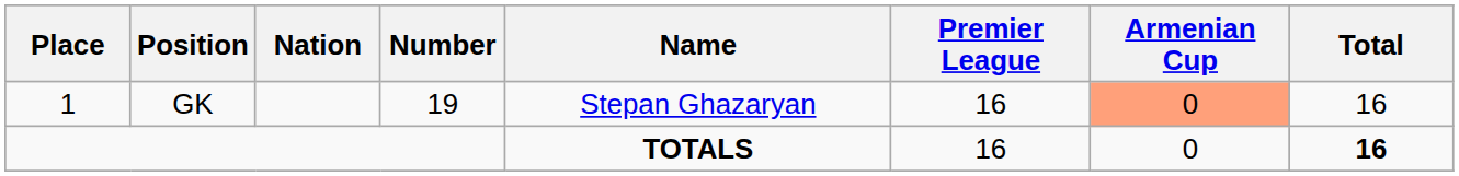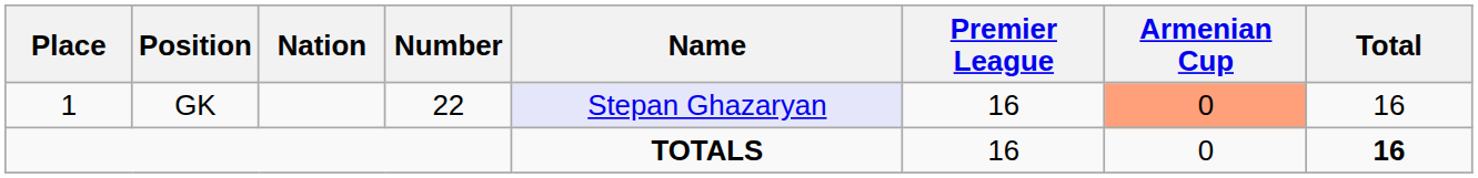 <table class="wikitable" style="font-size: 95%; text-align: center;">
 <tr>
 <th width=60>Place</th>
 <th width=60>Position</th>
 <th width=60>Nation</th>
 <th width=60>Number</th>
 <th width=200>Name</th>
 <th width=100><a href='#'>Premier League</a></th>
 <th width=100><a href='#'>Armenian Cup</a></th>
 <th width=80><strong>Total</strong></th>
 </tr>
 <tr>
 <td>1</td>
 <td>GK</td>
 <td></td>
-<td>19</td>
-<td><a href='#'>Stepan Ghazaryan</a></td>
+<td>22</td>
+<td style="background: lavender;"><a href='#'>Stepan Ghazaryan</a></td>
 <td>16</td>
 <td style="background: lightsalmon;">0</td>
 <td>16</td>
 </tr>
 <tr>
 <td colspan="4"></td>
 <td><strong>TOTALS</strong></td>
 <td>16</td>
 <td>0</td>
 <td><strong>16</strong></td>
 </tr>
 </table>
